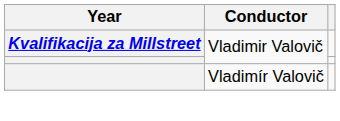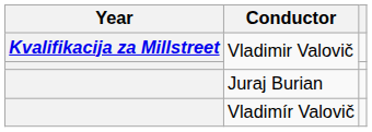 <table class="wikitable plainrowheaders">
 <tr>
 <th>Year</th>
 <th>Conductor</th>
 <th></th>
 </tr>
 <tr>
 <th scope="row"><em><a href='#'>Kvalifikacija za Millstreet</a></em></th>
 <td rowspan="2">Vladimir Valovič</td>
 <td></td>
 </tr>
 <tr>
 <th scope="row"></th>
 <td></td>
 </tr>
 <tr>
 <th scope="row"></th>
+<td>Juraj Burian</td>
+<td></td>
+</tr>
+<tr>
+<th scope="row"></th>
 <td>Vladimír Valovič</td>
 <td></td>
 </tr>
 </table>
